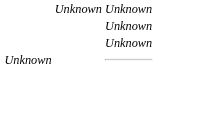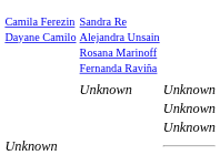 <table>
 <tr style="vertical-align:top;" style="background:#dfdfdf;">
+</tr>
+<tr style="vertical-align:center;">
+<th scope=row style="text-align:left"></th>
+<td><br><small><a href='#'>Camila Ferezin</a><br><a href='#'>Dayane Camilo</a><br><br><br></small></td>
+<td><br><small><a href='#'>Sandra Re</a><br><a href='#'>Alejandra Unsain</a><br><a href='#'>Rosana Marinoff</a><br><a href='#'>Fernanda Raviña</a></small></td>
+<td><br><small><br><br><br><br></small></td>
 </tr>
 <tr style="vertical-align:top;">
 <th scope=row style="text-align:left"></th>
 <td></td>
 <td></td>
 <td></td>
 </tr>
 <tr style="vertical-align:top;">
 <th scope=row style="text-align:left"></th>
 <td></td>
 <td><em>Unknown</em></td>
 <td><em>Unknown</em></td>
 </tr>
 <tr style="vertical-align:top;">
 <th scope=row style="text-align:left"></th>
 <td></td>
 <td></td>
 <td><em>Unknown</em></td>
 </tr>
 <tr style="vertical-align:top;">
 <th scope=row style="text-align:left"></th>
 <td></td>
 <td></td>
 <td><em>Unknown</em></td>
 </tr>
 <tr style="vertical-align:middle;">
 <th scope=row style="text-align:left"></th>
 <td><em>Unknown</em></td>
 <td></td>
 <td><hr></td>
 </tr>
 </table>
